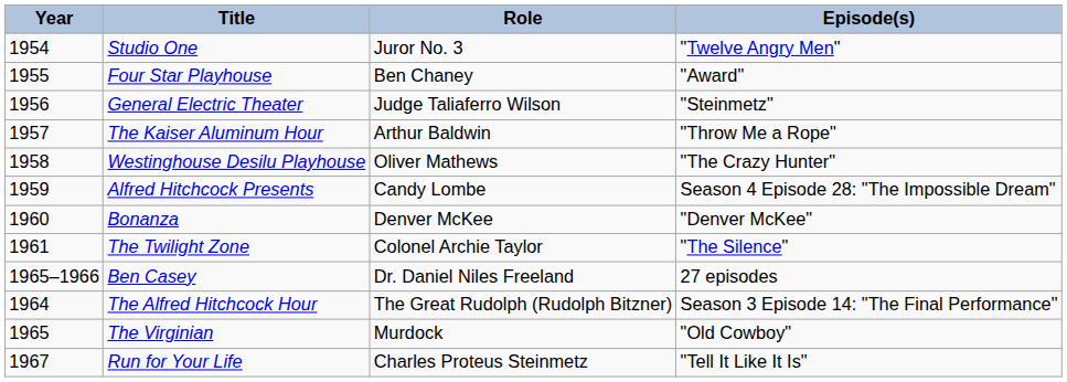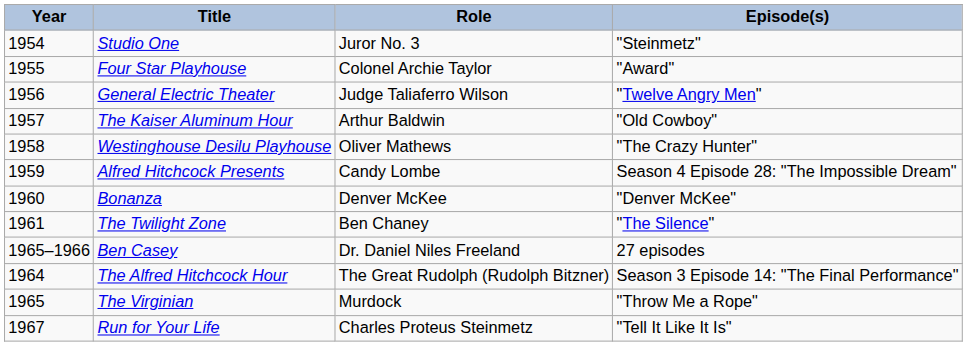 <table class="wikitable sortable">
 <tr>
 <th style="background:#B0C4DE;">Year</th>
 <th style="background:#B0C4DE;">Title</th>
 <th style="background:#B0C4DE;">Role</th>
 <th style="background:#B0C4DE;" class="unsortable">Episode(s)</th>
 </tr>
 <tr>
 <td>1954</td>
 <td><em><a href='#'>Studio One</a></em></td>
 <td>Juror No. 3</td>
-<td>"<a href='#'>Twelve Angry Men</a>"</td>
+<td>"Steinmetz"</td>
 </tr>
 <tr>
 <td>1955</td>
 <td><em><a href='#'>Four Star Playhouse</a></em></td>
-<td>Ben Chaney</td>
+<td>Colonel Archie Taylor</td>
 <td>"Award"</td>
 </tr>
 <tr>
 <td>1956</td>
 <td><em><a href='#'>General Electric Theater</a></em></td>
 <td>Judge Taliaferro Wilson</td>
-<td>"Steinmetz"</td>
+<td>"<a href='#'>Twelve Angry Men</a>"</td>
 </tr>
 <tr>
 <td>1957</td>
 <td><em><a href='#'>The Kaiser Aluminum Hour</a></em></td>
 <td>Arthur Baldwin</td>
-<td>"Throw Me a Rope"</td>
+<td>"Old Cowboy"</td>
 </tr>
 <tr>
 <td>1958</td>
 <td><em><a href='#'>Westinghouse Desilu Playhouse</a></em></td>
 <td>Oliver Mathews</td>
 <td>"The Crazy Hunter"</td>
 </tr>
 <tr>
 <td>1959</td>
 <td><em><a href='#'>Alfred Hitchcock Presents</a></em></td>
 <td>Candy Lombe</td>
 <td>Season 4 Episode 28: "The Impossible Dream"</td>
 </tr>
 <tr>
 <td>1960</td>
 <td><em><a href='#'>Bonanza</a></em></td>
 <td>Denver McKee</td>
 <td>"Denver McKee"</td>
 </tr>
 <tr>
 <td>1961</td>
 <td><em><a href='#'>The Twilight Zone</a></em></td>
-<td>Colonel Archie Taylor</td>
+<td>Ben Chaney</td>
 <td>"<a href='#'>The Silence</a>"</td>
 </tr>
 <tr>
 <td>1965–1966</td>
 <td><em><a href='#'>Ben Casey</a></em></td>
 <td>Dr. Daniel Niles Freeland</td>
 <td>27 episodes</td>
 </tr>
 <tr>
 <td>1964</td>
 <td><em><a href='#'>The Alfred Hitchcock Hour</a></em></td>
 <td>The Great Rudolph (Rudolph Bitzner)</td>
 <td>Season 3 Episode 14: "The Final Performance"</td>
 </tr>
 <tr>
 <td>1965</td>
 <td><em><a href='#'>The Virginian</a></em></td>
 <td>Murdock</td>
-<td>"Old Cowboy"</td>
+<td>"Throw Me a Rope"</td>
 </tr>
 <tr>
 <td>1967</td>
 <td><em><a href='#'>Run for Your Life</a></em></td>
 <td>Charles Proteus Steinmetz</td>
 <td>"Tell It Like It Is"</td>
 </tr>
 </table>
